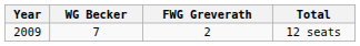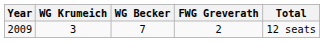 <table class="wikitable" width="400">
 <tr>
 <th>Year</th>
+<th>WG Krumeich</th>
 <th>WG Becker</th>
 <th>FWG Greverath</th>
 <th>Total</th>
 </tr>
 <tr align="center">
 <td>2009</td>
+<td>3</td>
 <td>7</td>
 <td>2</td>
 <td>12 seats</td>
 </tr>
 </table>
